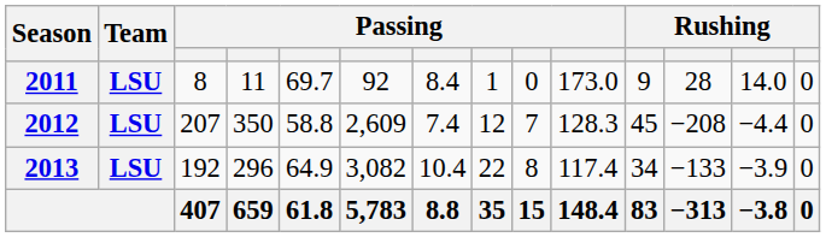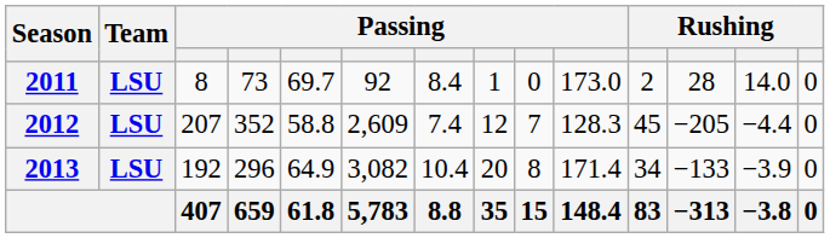 <table class="wikitable" style="text-align:center;">
 <tr>
 <th rowspan="2">Season</th>
 <th rowspan="2">Team</th>
 <th colspan="8">Passing</th>
 <th colspan="4">Rushing</th>
 </tr>
 <tr>
 <th></th>
 <th></th>
 <th></th>
 <th></th>
 <th></th>
 <th></th>
 <th></th>
 <th></th>
 <th></th>
 <th></th>
 <th></th>
 <th></th>
 </tr>
 <tr>
 <th><a href='#'>2011</a></th>
 <th><a href='#'>LSU</a></th>
 <td>8</td>
-<td>11</td>
+<td>73</td>
 <td>69.7</td>
 <td>92</td>
 <td>8.4</td>
 <td>1</td>
 <td>0</td>
 <td>173.0</td>
-<td>9</td>
+<td>2</td>
 <td>28</td>
 <td>14.0</td>
 <td>0</td>
 </tr>
 <tr>
 <th><a href='#'>2012</a></th>
 <th><a href='#'>LSU</a></th>
 <td>207</td>
-<td>350</td>
+<td>352</td>
 <td>58.8</td>
 <td>2,609</td>
 <td>7.4</td>
 <td>12</td>
 <td>7</td>
 <td>128.3</td>
 <td>45</td>
-<td>−208</td>
+<td>−205</td>
 <td>−4.4</td>
 <td>0</td>
 </tr>
 <tr>
 <th><a href='#'>2013</a></th>
 <th><a href='#'>LSU</a></th>
 <td>192</td>
 <td>296</td>
 <td>64.9</td>
 <td>3,082</td>
 <td>10.4</td>
-<td>22</td>
+<td>20</td>
 <td>8</td>
-<td>117.4</td>
+<td>171.4</td>
 <td>34</td>
 <td>−133</td>
 <td>−3.9</td>
 <td>0</td>
 </tr>
 <tr>
 <th colspan="2"></th>
 <th>407</th>
 <th>659</th>
 <th>61.8</th>
 <th>5,783</th>
 <th>8.8</th>
 <th>35</th>
 <th>15</th>
 <th>148.4</th>
 <th>83</th>
 <th>−313</th>
 <th>−3.8</th>
 <th>0</th>
 </tr>
 </table>
